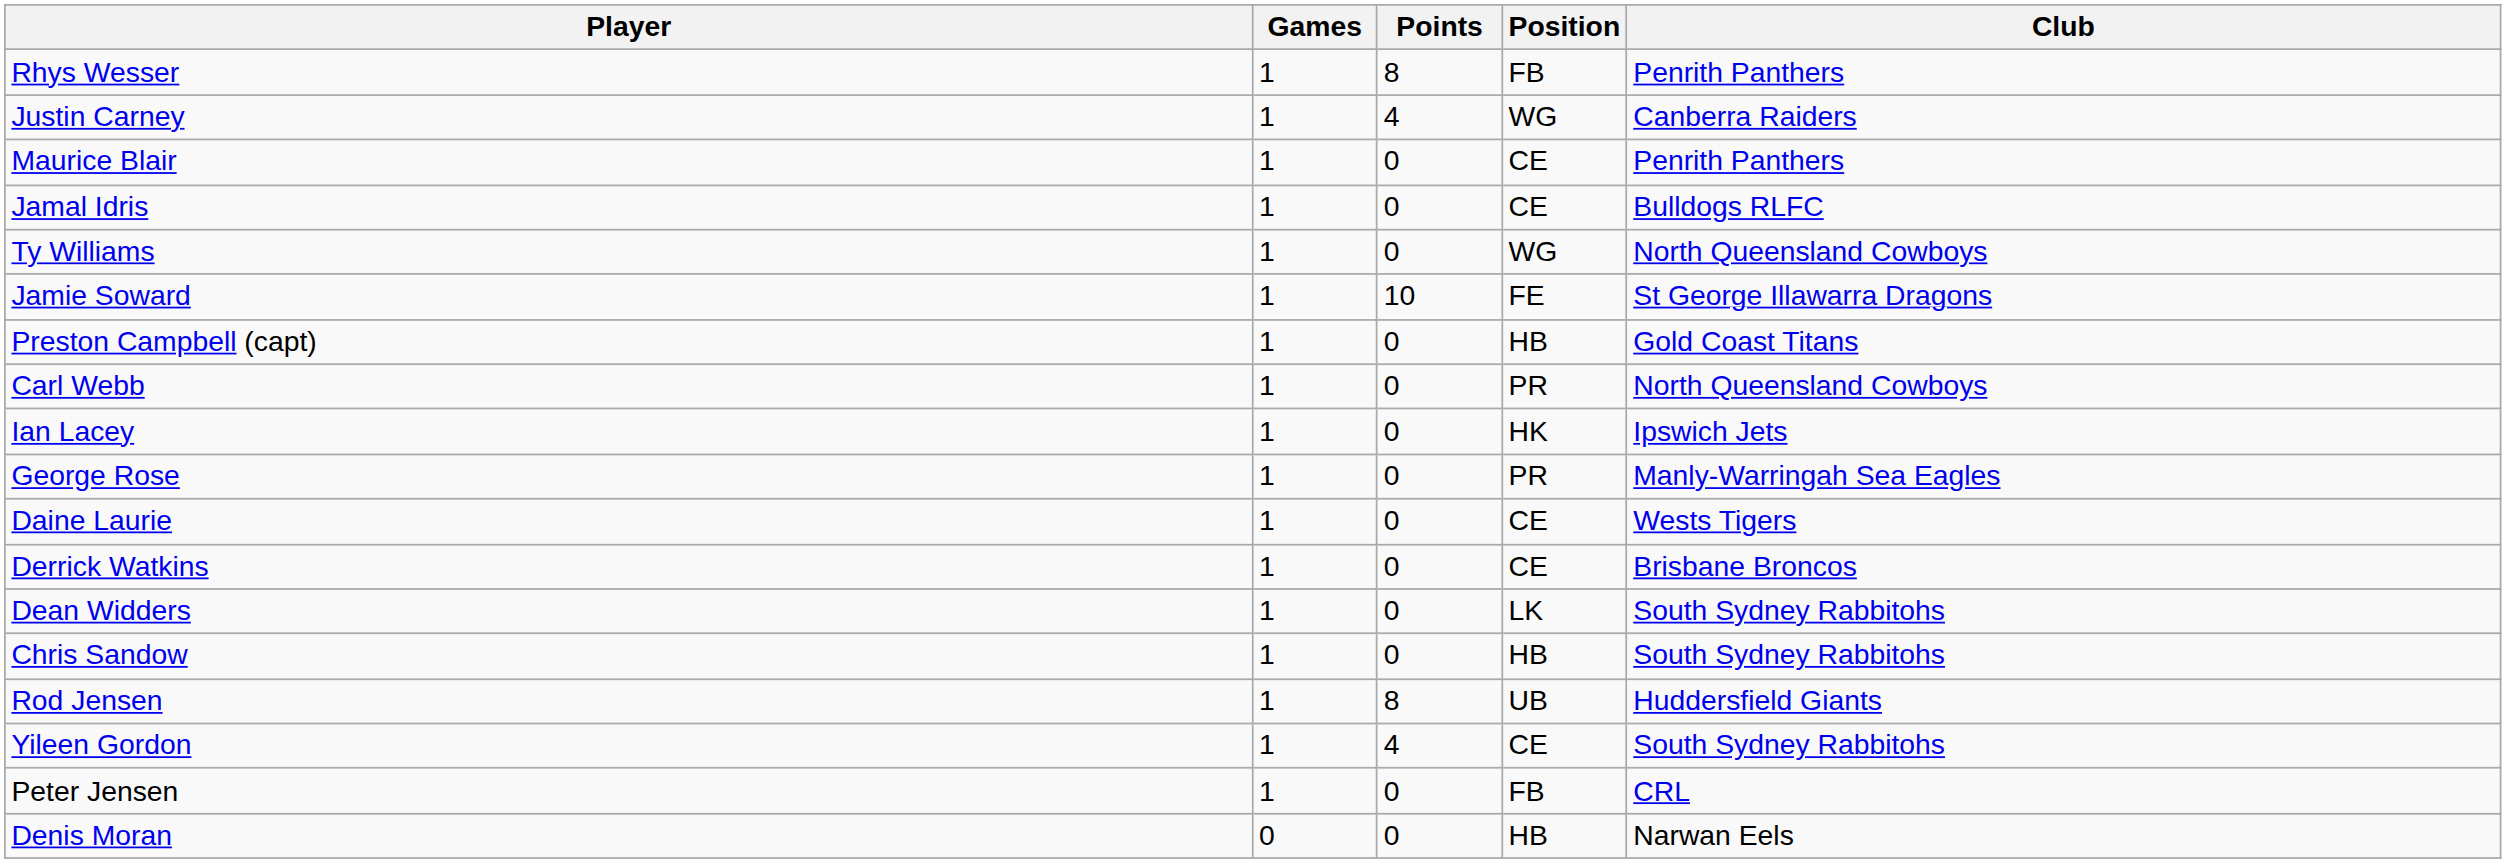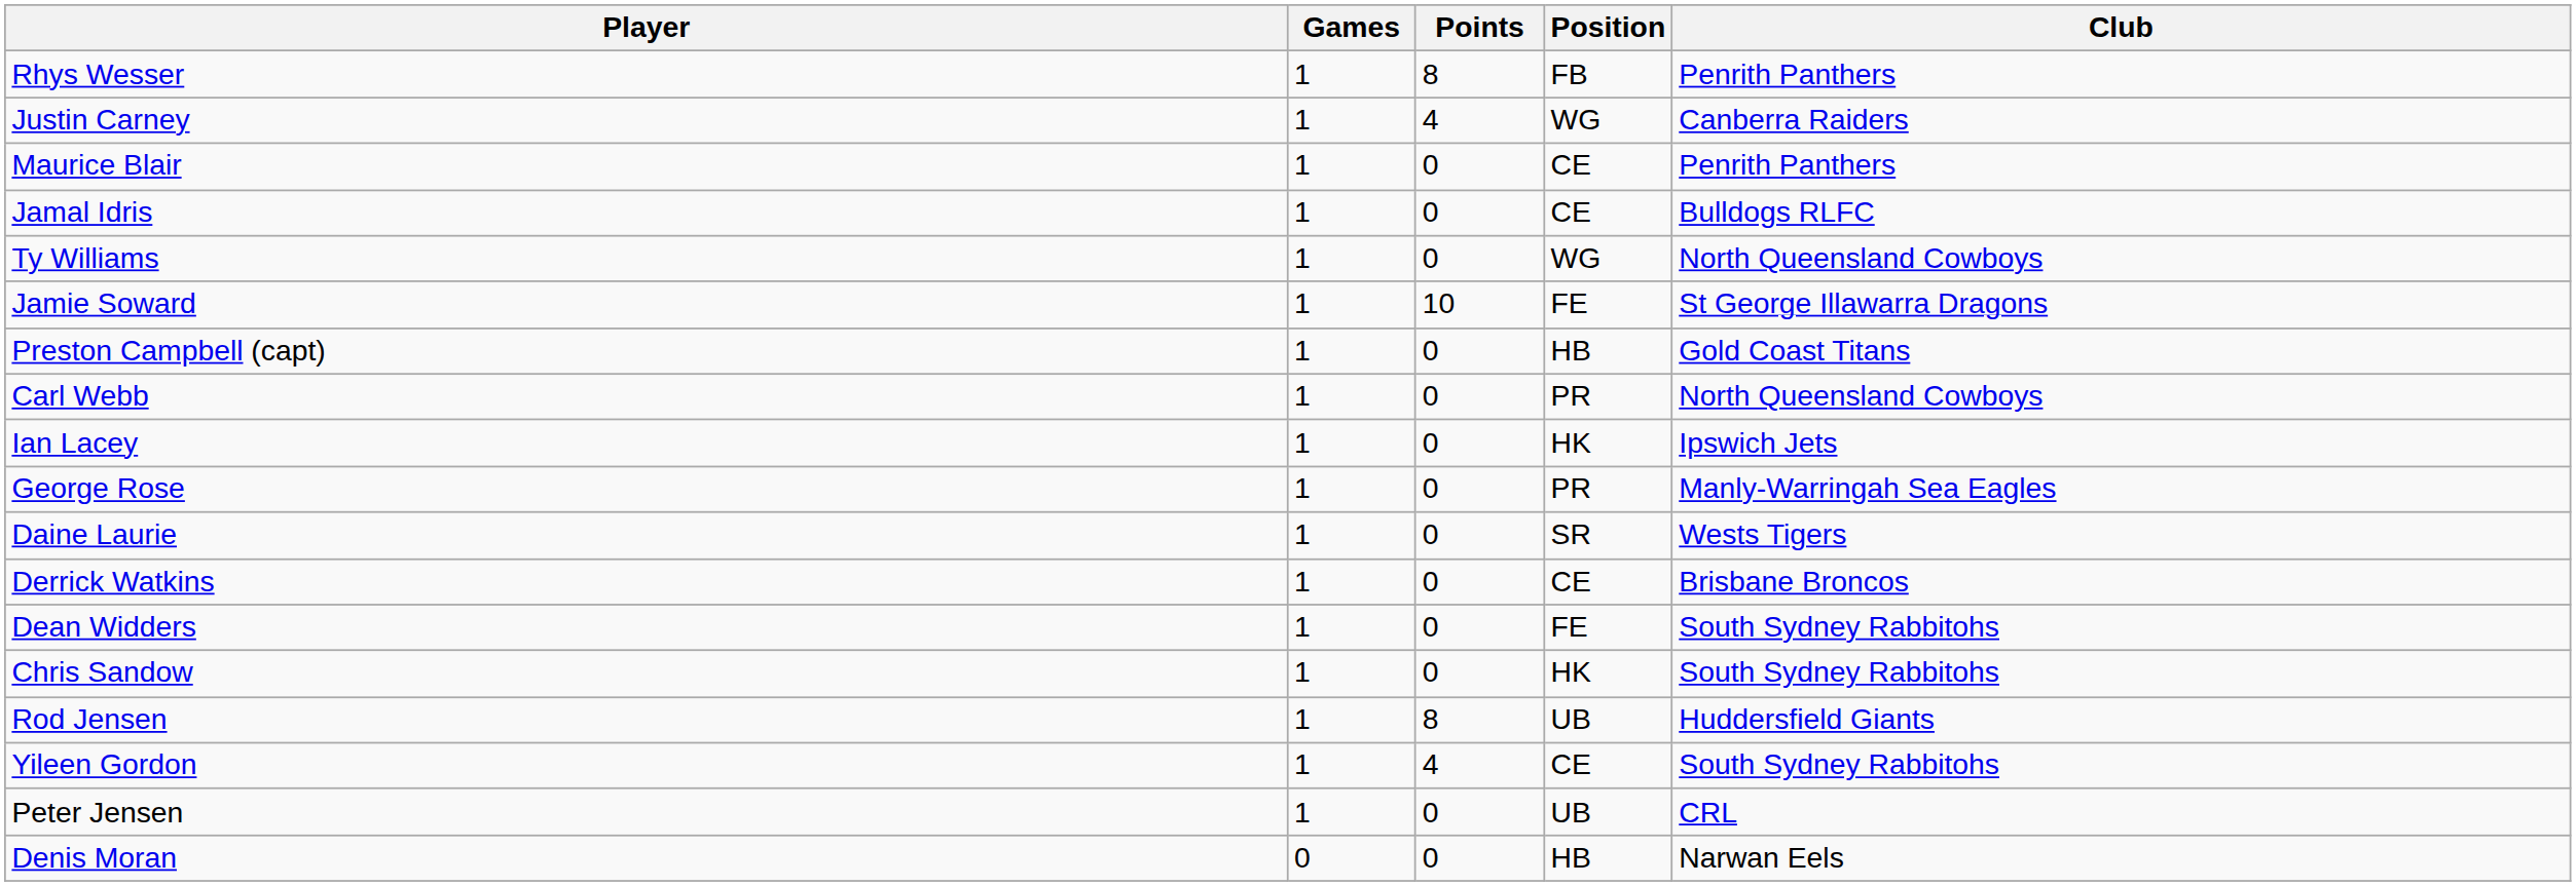 <table class="wikitable">
 <tr bgcolor=#FFFFFF>
 <th !width=25%>Player</th>
 <th width=5%>Games</th>
 <th width=5%>Points</th>
 <th width=5%>Position</th>
 <th width=35%>Club</th>
 </tr>
 <tr>
 <td><a href='#'>Rhys Wesser</a></td>
 <td>1</td>
 <td>8</td>
 <td>FB</td>
 <td> <a href='#'>Penrith Panthers</a></td>
 </tr>
 <tr>
 <td><a href='#'>Justin Carney</a></td>
 <td>1</td>
 <td>4</td>
 <td>WG</td>
 <td> <a href='#'>Canberra Raiders</a></td>
 </tr>
 <tr>
 <td><a href='#'>Maurice Blair</a></td>
 <td>1</td>
 <td>0</td>
 <td>CE</td>
 <td> <a href='#'>Penrith Panthers</a></td>
 </tr>
 <tr>
 <td><a href='#'>Jamal Idris</a></td>
 <td>1</td>
 <td>0</td>
 <td>CE</td>
 <td> <a href='#'>Bulldogs RLFC</a></td>
 </tr>
 <tr>
 <td><a href='#'>Ty Williams</a></td>
 <td>1</td>
 <td>0</td>
 <td>WG</td>
 <td> <a href='#'>North Queensland Cowboys</a></td>
 </tr>
 <tr>
 <td><a href='#'>Jamie Soward</a></td>
 <td>1</td>
 <td>10</td>
 <td>FE</td>
 <td> <a href='#'>St George Illawarra Dragons</a></td>
 </tr>
 <tr>
 <td><a href='#'>Preston Campbell</a> (capt)</td>
 <td>1</td>
 <td>0</td>
 <td>HB</td>
 <td> <a href='#'>Gold Coast Titans</a></td>
 </tr>
 <tr>
 <td><a href='#'>Carl Webb</a></td>
 <td>1</td>
 <td>0</td>
 <td>PR</td>
 <td> <a href='#'>North Queensland Cowboys</a></td>
 </tr>
 <tr>
 <td><a href='#'>Ian Lacey</a></td>
 <td>1</td>
 <td>0</td>
 <td>HK</td>
 <td> <a href='#'>Ipswich Jets</a></td>
 </tr>
 <tr>
 <td><a href='#'>George Rose</a></td>
 <td>1</td>
 <td>0</td>
 <td>PR</td>
 <td> <a href='#'>Manly-Warringah Sea Eagles</a></td>
 </tr>
 <tr>
 <td><a href='#'>Daine Laurie</a></td>
 <td>1</td>
 <td>0</td>
-<td>CE</td>
+<td>SR</td>
 <td> <a href='#'>Wests Tigers</a></td>
 </tr>
 <tr>
 <td><a href='#'>Derrick Watkins</a></td>
 <td>1</td>
 <td>0</td>
 <td>CE</td>
 <td> <a href='#'>Brisbane Broncos</a></td>
 </tr>
 <tr>
 <td><a href='#'>Dean Widders</a></td>
 <td>1</td>
 <td>0</td>
-<td>LK</td>
+<td>FE</td>
 <td> <a href='#'>South Sydney Rabbitohs</a></td>
 </tr>
 <tr>
 <td><a href='#'>Chris Sandow</a></td>
 <td>1</td>
 <td>0</td>
-<td>HB</td>
+<td>HK</td>
 <td> <a href='#'>South Sydney Rabbitohs</a></td>
 </tr>
 <tr>
 <td><a href='#'>Rod Jensen</a></td>
 <td>1</td>
 <td>8</td>
 <td>UB</td>
 <td> <a href='#'>Huddersfield Giants</a></td>
 </tr>
 <tr>
 <td><a href='#'>Yileen Gordon</a></td>
 <td>1</td>
 <td>4</td>
 <td>CE</td>
 <td> <a href='#'>South Sydney Rabbitohs</a></td>
 </tr>
 <tr>
 <td>Peter Jensen</td>
 <td>1</td>
 <td>0</td>
-<td>FB</td>
+<td>UB</td>
 <td> <a href='#'>CRL</a></td>
 </tr>
 <tr>
 <td><a href='#'>Denis Moran</a></td>
 <td>0</td>
 <td>0</td>
 <td>HB</td>
 <td> Narwan Eels</td>
 </tr>
 </table>
